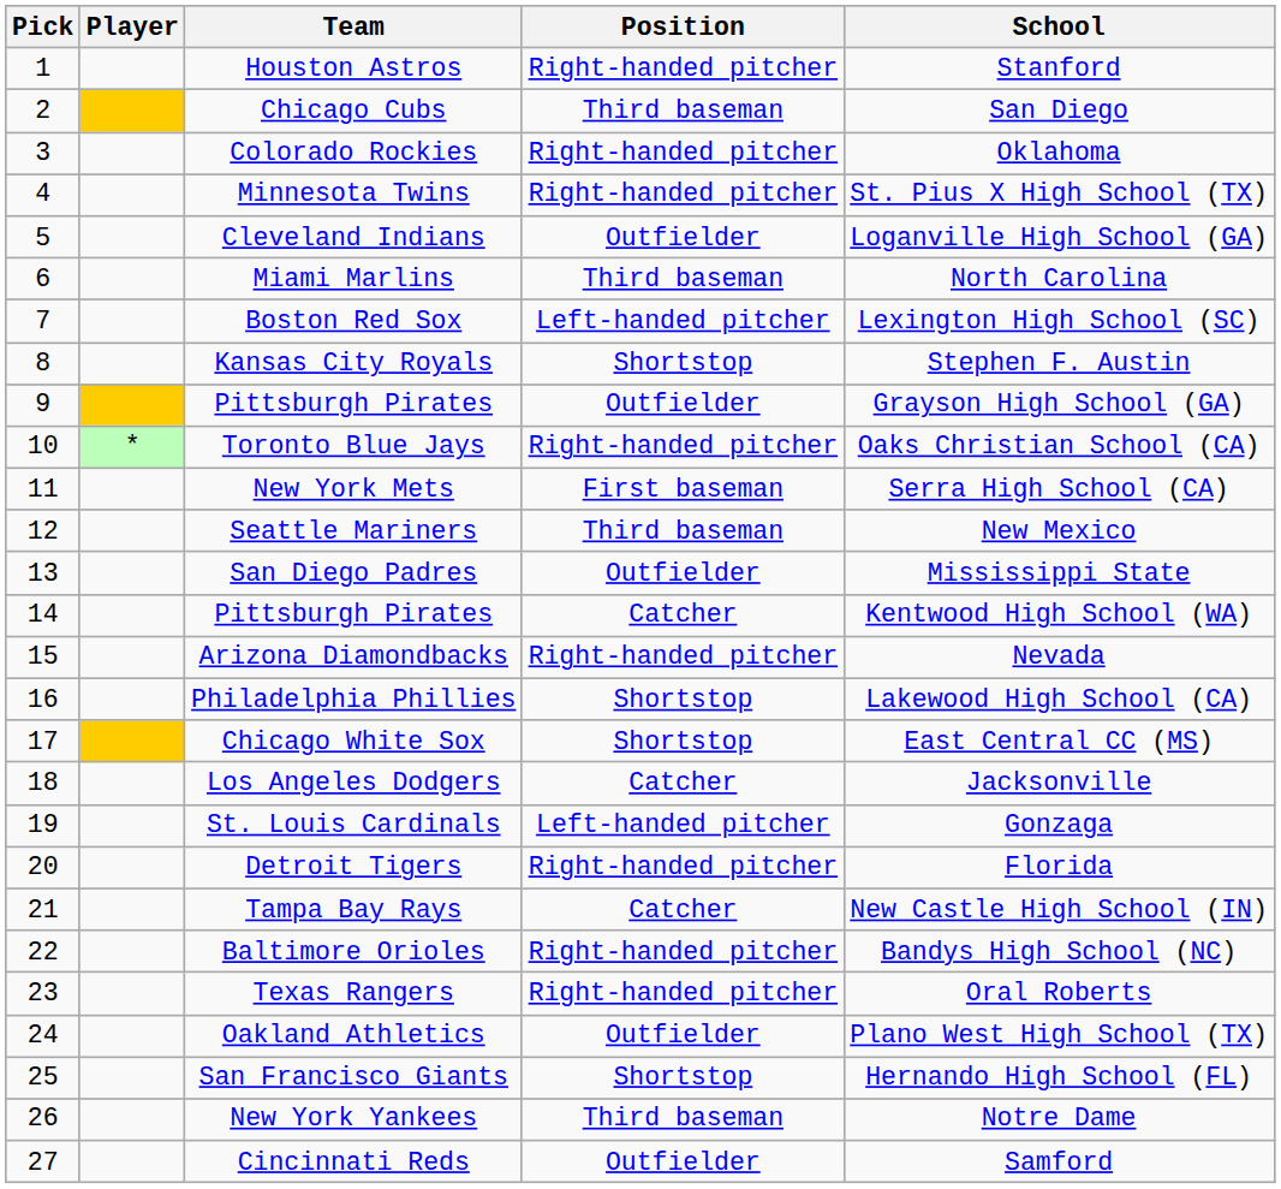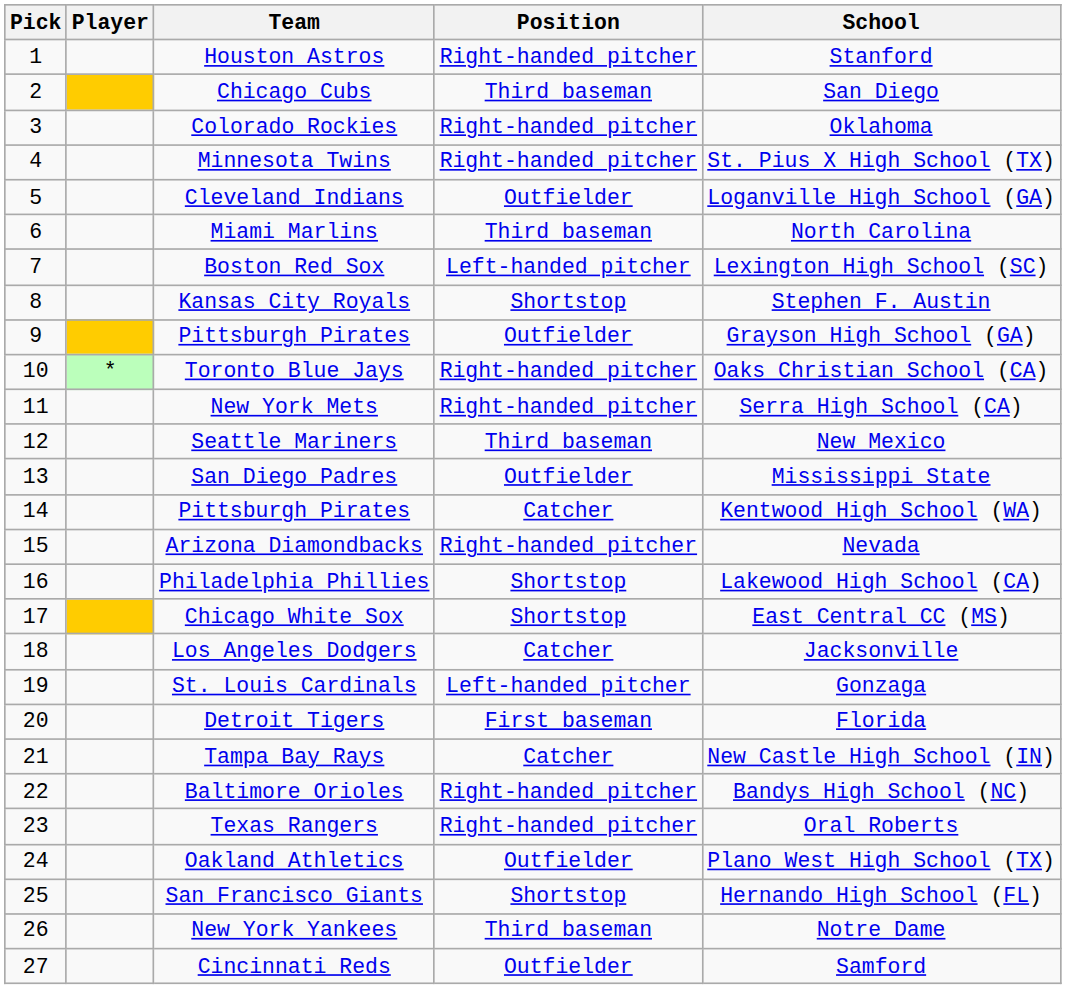 <table class="wikitable sortable plainrowheaders" style="text-align:center; width=74%">
 <tr>
 <th scope="col">Pick</th>
 <th scope="col">Player</th>
 <th scope="col">Team</th>
 <th scope="col">Position</th>
 <th scope="col">School</th>
 </tr>
 <tr>
 <td>1</td>
 <td></td>
 <td><a href='#'>Houston Astros</a></td>
 <td><a href='#'>Right-handed pitcher</a></td>
 <td><a href='#'>Stanford</a></td>
 </tr>
 <tr>
 <td>2</td>
 <th scope="row" style="text-align:center; background-color:#FFCC00"></th>
 <td><a href='#'>Chicago Cubs</a></td>
 <td><a href='#'>Third baseman</a></td>
 <td><a href='#'>San Diego</a></td>
 </tr>
 <tr>
 <td>3</td>
 <td></td>
 <td><a href='#'>Colorado Rockies</a></td>
 <td><a href='#'>Right-handed pitcher</a></td>
 <td><a href='#'>Oklahoma</a></td>
 </tr>
 <tr>
 <td>4</td>
 <td></td>
 <td><a href='#'>Minnesota Twins</a></td>
 <td><a href='#'>Right-handed pitcher</a></td>
 <td><a href='#'>St. Pius X High School</a> (<a href='#'>TX</a>)</td>
 </tr>
 <tr>
 <td>5</td>
 <td></td>
 <td><a href='#'>Cleveland Indians</a></td>
 <td><a href='#'>Outfielder</a></td>
 <td><a href='#'>Loganville High School</a> (<a href='#'>GA</a>)</td>
 </tr>
 <tr>
 <td>6</td>
 <td></td>
 <td><a href='#'>Miami Marlins</a></td>
 <td><a href='#'>Third baseman</a></td>
 <td><a href='#'>North Carolina</a></td>
 </tr>
 <tr>
 <td>7</td>
 <td></td>
 <td><a href='#'>Boston Red Sox</a></td>
 <td><a href='#'>Left-handed pitcher</a></td>
 <td><a href='#'>Lexington High School</a> (<a href='#'>SC</a>)</td>
 </tr>
 <tr>
 <td>8</td>
 <td></td>
 <td><a href='#'>Kansas City Royals</a></td>
 <td><a href='#'>Shortstop</a></td>
 <td><a href='#'>Stephen F. Austin</a></td>
 </tr>
 <tr>
 <td>9</td>
 <th scope="row" style="text-align:center; background-color:#FFCC00"></th>
 <td><a href='#'>Pittsburgh Pirates</a></td>
 <td><a href='#'>Outfielder</a></td>
 <td><a href='#'>Grayson High School</a> (<a href='#'>GA</a>)</td>
 </tr>
 <tr>
 <td>10</td>
 <td style=background:#bfb>*</td>
 <td><a href='#'>Toronto Blue Jays</a></td>
 <td><a href='#'>Right-handed pitcher</a></td>
 <td><a href='#'>Oaks Christian School</a> (<a href='#'>CA</a>)</td>
 </tr>
 <tr>
 <td>11</td>
 <td></td>
 <td><a href='#'>New York Mets</a></td>
-<td><a href='#'>First baseman</a></td>
+<td><a href='#'>Right-handed pitcher</a></td>
 <td><a href='#'>Serra High School</a> (<a href='#'>CA</a>)</td>
 </tr>
 <tr>
 <td>12</td>
 <td></td>
 <td><a href='#'>Seattle Mariners</a></td>
 <td><a href='#'>Third baseman</a></td>
 <td><a href='#'>New Mexico</a></td>
 </tr>
 <tr>
 <td>13</td>
 <td></td>
 <td><a href='#'>San Diego Padres</a></td>
 <td><a href='#'>Outfielder</a></td>
 <td><a href='#'>Mississippi State</a></td>
 </tr>
 <tr>
 <td>14</td>
 <td></td>
 <td><a href='#'>Pittsburgh Pirates</a></td>
 <td><a href='#'>Catcher</a></td>
 <td><a href='#'>Kentwood High School</a> (<a href='#'>WA</a>)</td>
 </tr>
 <tr>
 <td>15</td>
 <td></td>
 <td><a href='#'>Arizona Diamondbacks</a></td>
 <td><a href='#'>Right-handed pitcher</a></td>
 <td><a href='#'>Nevada</a></td>
 </tr>
 <tr>
 <td>16</td>
 <td></td>
 <td><a href='#'>Philadelphia Phillies</a></td>
 <td><a href='#'>Shortstop</a></td>
 <td><a href='#'>Lakewood High School</a> (<a href='#'>CA</a>)</td>
 </tr>
 <tr>
 <td>17</td>
 <th scope="row" style="text-align:center; background-color:#FFCC00"></th>
 <td><a href='#'>Chicago White Sox</a></td>
 <td><a href='#'>Shortstop</a></td>
 <td><a href='#'>East Central CC</a> (<a href='#'>MS</a>)</td>
 </tr>
 <tr>
 <td>18</td>
 <td></td>
 <td><a href='#'>Los Angeles Dodgers</a></td>
 <td><a href='#'>Catcher</a></td>
 <td><a href='#'>Jacksonville</a></td>
 </tr>
 <tr>
 <td>19</td>
 <td></td>
 <td><a href='#'>St. Louis Cardinals</a></td>
 <td><a href='#'>Left-handed pitcher</a></td>
 <td><a href='#'>Gonzaga</a></td>
 </tr>
 <tr>
 <td>20</td>
 <td></td>
 <td><a href='#'>Detroit Tigers</a></td>
-<td><a href='#'>Right-handed pitcher</a></td>
+<td><a href='#'>First baseman</a></td>
 <td><a href='#'>Florida</a></td>
 </tr>
 <tr>
 <td>21</td>
 <td></td>
 <td><a href='#'>Tampa Bay Rays</a></td>
 <td><a href='#'>Catcher</a></td>
 <td><a href='#'>New Castle High School</a> (<a href='#'>IN</a>)</td>
 </tr>
 <tr>
 <td>22</td>
 <td></td>
 <td><a href='#'>Baltimore Orioles</a></td>
 <td><a href='#'>Right-handed pitcher</a></td>
 <td><a href='#'>Bandys High School</a> (<a href='#'>NC</a>)</td>
 </tr>
 <tr>
 <td>23</td>
 <td></td>
 <td><a href='#'>Texas Rangers</a></td>
 <td><a href='#'>Right-handed pitcher</a></td>
 <td><a href='#'>Oral Roberts</a></td>
 </tr>
 <tr>
 <td>24</td>
 <td></td>
 <td><a href='#'>Oakland Athletics</a></td>
 <td><a href='#'>Outfielder</a></td>
 <td><a href='#'>Plano West High School</a> (<a href='#'>TX</a>)</td>
 </tr>
 <tr>
 <td>25</td>
 <td></td>
 <td><a href='#'>San Francisco Giants</a></td>
 <td><a href='#'>Shortstop</a></td>
 <td><a href='#'>Hernando High School</a> (<a href='#'>FL</a>)</td>
 </tr>
 <tr>
 <td>26</td>
 <td></td>
 <td><a href='#'>New York Yankees</a></td>
 <td><a href='#'>Third baseman</a></td>
 <td><a href='#'>Notre Dame</a></td>
 </tr>
 <tr>
 <td>27</td>
 <td></td>
 <td><a href='#'>Cincinnati Reds</a></td>
 <td><a href='#'>Outfielder</a></td>
 <td><a href='#'>Samford</a></td>
 </tr>
 </table>
